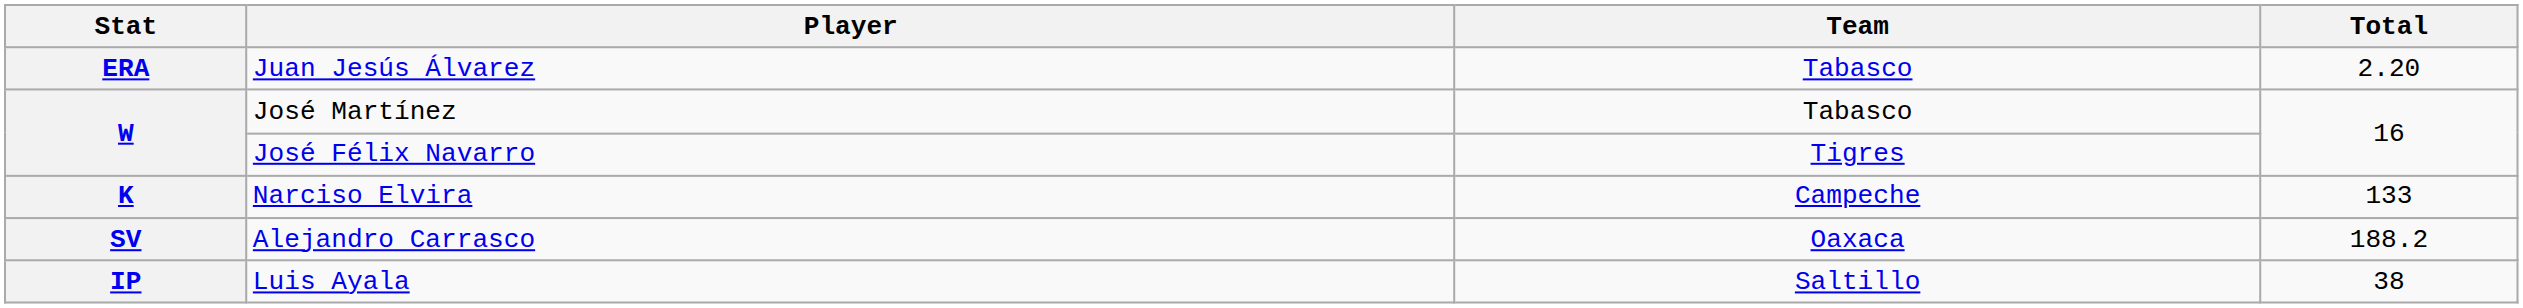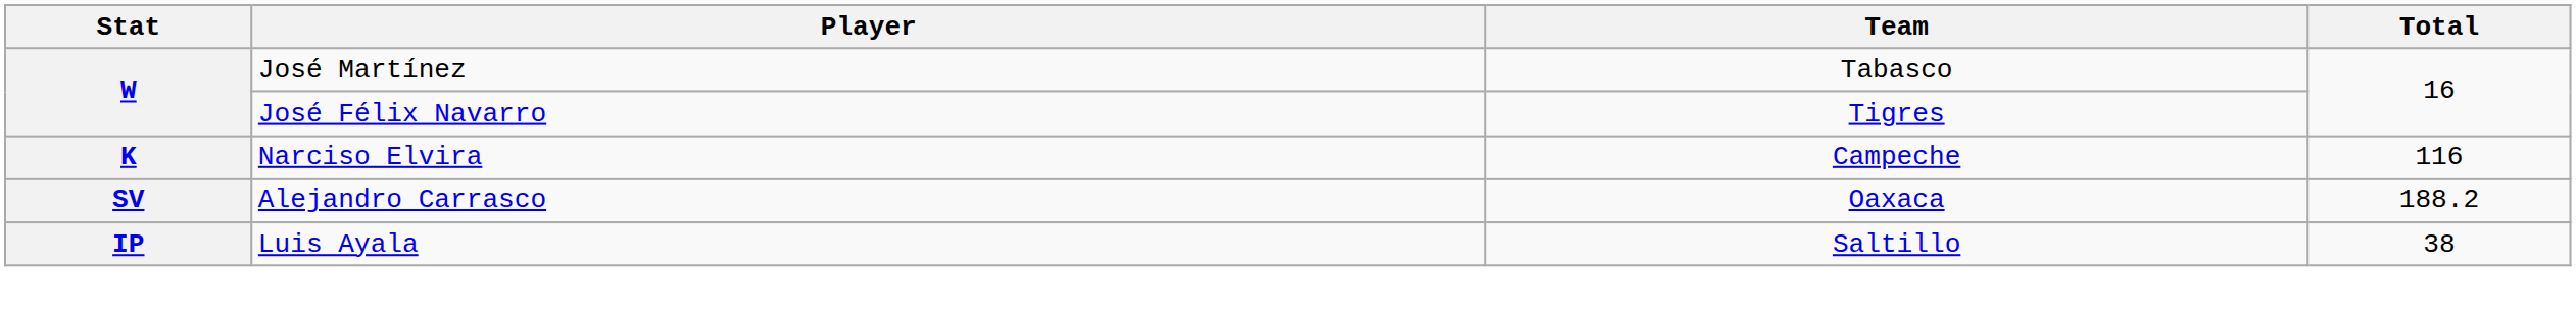 <table class="wikitable" style="text-align:center;">
 <tr>
 <th scope="col" width="3%">Stat</th>
 <th scope="col" width="15%">Player</th>
 <th scope="col" width="10%">Team</th>
 <th scope="col" width="3%">Total</th>
-</tr>
-<tr>
-<th scope="row" style="text-align:center;"><a href='#'>ERA</a></th>
-<td align=left> <a href='#'>Juan Jesús Álvarez</a></td>
-<td><a href='#'>Tabasco</a></td>
-<td>2.20</td>
 </tr>
 <tr>
 <th scope="row" style="text-align:center;" rowspan=2><a href='#'>W</a></th>
 <td align=left> José Martínez</td>
 <td>Tabasco</td>
 <td rowspan=2>16</td>
 </tr>
 <tr>
 <td align=left> <a href='#'>José Félix Navarro</a></td>
 <td><a href='#'>Tigres</a></td>
 </tr>
 <tr>
 <th scope="row" style="text-align:center;"><a href='#'>K</a></th>
 <td align=left> <a href='#'>Narciso Elvira</a></td>
 <td><a href='#'>Campeche</a></td>
-<td>133</td>
+<td>116</td>
 </tr>
 <tr>
 <th scope="row" style="text-align:center;"><a href='#'>SV</a></th>
 <td align=left> <a href='#'>Alejandro Carrasco</a></td>
 <td><a href='#'>Oaxaca</a></td>
 <td>188.2</td>
 </tr>
 <tr>
 <th scope="row" style="text-align:center;"><a href='#'>IP</a></th>
 <td align=left> <a href='#'>Luis Ayala</a></td>
 <td><a href='#'>Saltillo</a></td>
 <td>38</td>
 </tr>
 </table>
